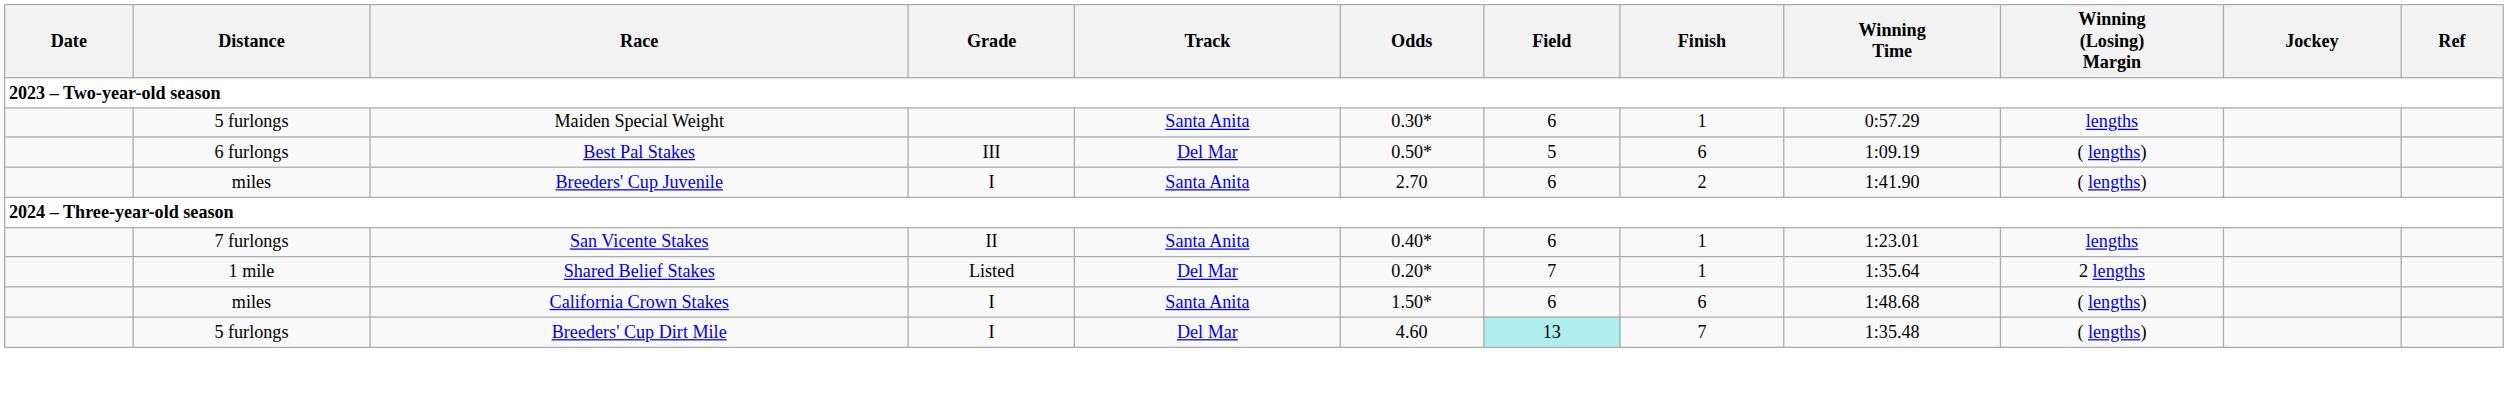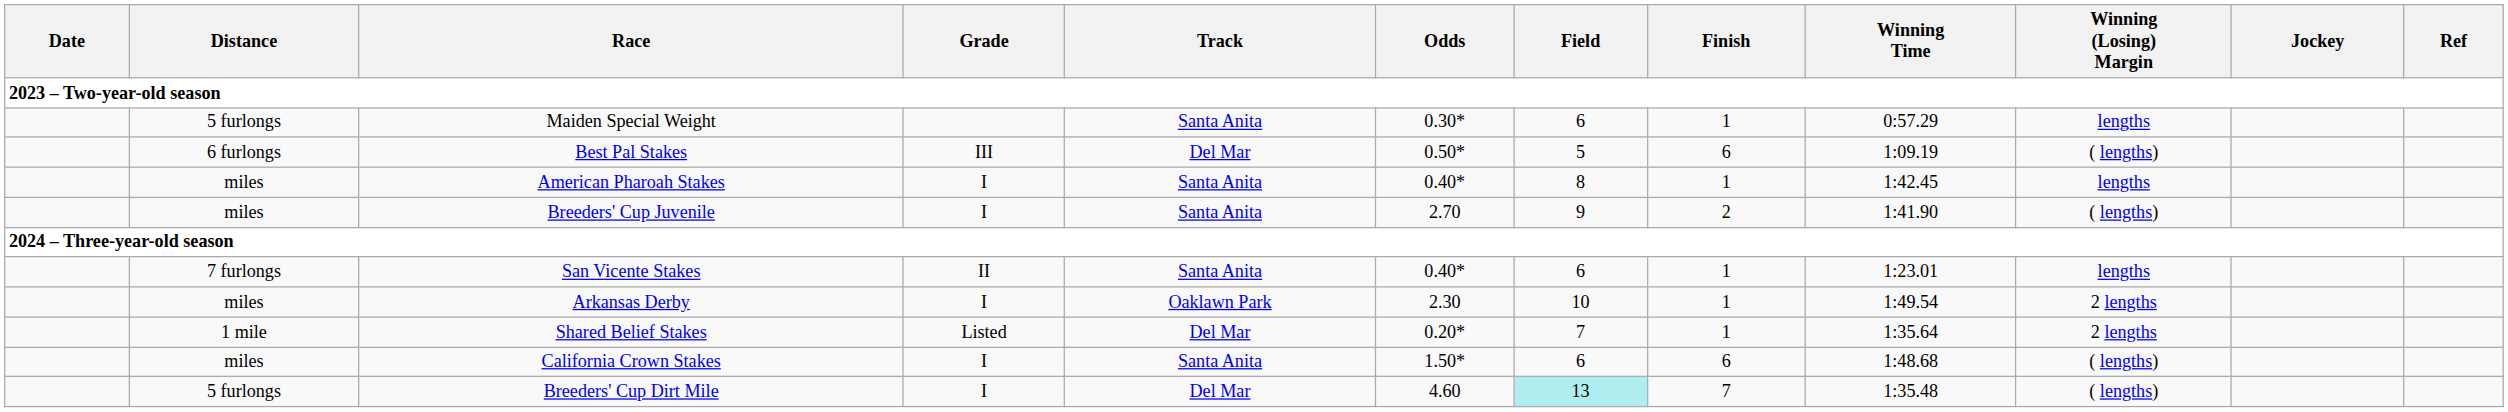 <table class = "wikitable sortable" style="text-align:center; width:100%; font-size:90%">
 <tr>
 <th scope="col">Date</th>
 <th scope="col">Distance</th>
 <th scope="col">Race</th>
 <th scope="col">Grade</th>
 <th scope="col">Track</th>
 <th scope="col">Odds</th>
 <th scope="col">Field</th>
 <th scope="col">Finish</th>
 <th scope="col">Winning<br>Time</th>
 <th scope="col">Winning<br>(Losing)<br>Margin</th>
 <th scope="col">Jockey</th>
 <th scope="col" class="unsortable">Ref</th>
 </tr>
 <tr style="background-color:white">
 <td align="left" colspan=12><strong>2023 – Two-year-old season</strong></td>
 </tr>
 <tr>
 <td></td>
 <td> 5 furlongs</td>
 <td> Maiden Special Weight</td>
 <td></td>
 <td><a href='#'>Santa Anita</a></td>
 <td> 0.30*</td>
 <td>6</td>
 <td>1</td>
 <td>0:57.29</td>
 <td> <a href='#'>lengths</a></td>
 <td></td>
 <td></td>
 </tr>
 <tr>
 <td></td>
 <td> 6 furlongs</td>
 <td><a href='#'>Best Pal Stakes</a></td>
 <td>III</td>
 <td><a href='#'>Del Mar</a></td>
 <td> 0.50*</td>
 <td>5</td>
 <td>6</td>
 <td>1:09.19</td>
 <td> ( <a href='#'>lengths</a>)</td>
 <td></td>
 <td></td>
 </tr>
 <tr>
 <td></td>
 <td>  miles</td>
+<td><a href='#'>American Pharoah Stakes</a></td>
+<td>I</td>
+<td><a href='#'>Santa Anita</a></td>
+<td> 0.40*</td>
+<td>8</td>
+<td>1</td>
+<td>1:42.45</td>
+<td>   <a href='#'>lengths</a></td>
+<td></td>
+<td></td>
+</tr>
+<tr>
+<td></td>
+<td>  miles</td>
 <td><a href='#'>Breeders' Cup Juvenile</a></td>
 <td>I</td>
 <td><a href='#'>Santa Anita</a></td>
 <td> 2.70</td>
-<td>6</td>
+<td>9</td>
 <td>2</td>
 <td>1:41.90</td>
 <td> ( <a href='#'>lengths</a>)</td>
 <td></td>
 <td></td>
 </tr>
 <tr style="background-color:white">
 <td align="left" colspan=12><strong>2024 – Three-year-old season</strong></td>
 </tr>
 <tr>
 <td></td>
 <td> 7 furlongs</td>
 <td><a href='#'>San Vicente Stakes</a></td>
 <td>II</td>
 <td><a href='#'>Santa Anita</a></td>
 <td> 0.40*</td>
 <td>6</td>
 <td>1</td>
 <td>1:23.01</td>
 <td>  <a href='#'>lengths</a></td>
+<td></td>
+<td></td>
+</tr>
+<tr>
+<td></td>
+<td>  miles</td>
+<td><a href='#'>Arkansas Derby</a></td>
+<td>I</td>
+<td><a href='#'>Oaklawn Park</a></td>
+<td> 2.30</td>
+<td>10</td>
+<td>1</td>
+<td>1:49.54</td>
+<td> 2 <a href='#'>lengths</a></td>
 <td></td>
 <td></td>
 </tr>
 <tr>
 <td></td>
 <td> 1 mile</td>
 <td><a href='#'>Shared Belief Stakes</a></td>
 <td>Listed</td>
 <td><a href='#'>Del Mar</a></td>
 <td>0.20*</td>
 <td>7</td>
 <td>1</td>
 <td>1:35.64</td>
 <td>  2 <a href='#'>lengths</a></td>
 <td></td>
 <td></td>
 </tr>
 <tr>
 <td></td>
 <td>  miles</td>
 <td><a href='#'>California Crown Stakes</a></td>
 <td>I</td>
 <td><a href='#'>Santa Anita</a></td>
 <td>1.50*</td>
 <td>6</td>
 <td>6</td>
 <td>1:48.68</td>
 <td>  ( <a href='#'>lengths</a>)</td>
 <td></td>
 <td></td>
 </tr>
 <tr>
 <td></td>
 <td> 5 furlongs</td>
 <td><a href='#'>Breeders' Cup Dirt Mile</a></td>
 <td>I</td>
 <td><a href='#'>Del Mar</a></td>
 <td>4.60</td>
 <td style="background: paleturquoise;">13</td>
 <td>7</td>
 <td>1:35.48</td>
 <td>  ( <a href='#'>lengths</a>)</td>
 <td></td>
 <td></td>
 </tr>
 </table>
